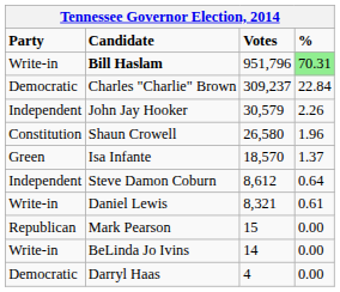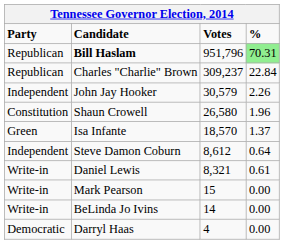 <table class="wikitable">
 <tr>
 <th colspan="4"><a href='#'>Tennessee Governor Election, 2014</a></th>
 </tr>
 <tr>
 <td><strong>Party</strong></td>
 <td><strong>Candidate</strong></td>
 <td><strong>Votes</strong></td>
 <td><strong>%</strong></td>
 </tr>
 <tr>
-<td>Write-in</td>
+<td>Republican</td>
 <td><strong>Bill Haslam</strong></td>
 <td>951,796</td>
 <td style="background: lightgreen;">70.31</td>
 </tr>
 <tr>
-<td>Democratic</td>
+<td>Republican</td>
 <td>Charles "Charlie" Brown</td>
 <td>309,237</td>
 <td>22.84</td>
 </tr>
 <tr>
 <td>Independent</td>
 <td>John Jay Hooker</td>
 <td>30,579</td>
 <td>2.26</td>
 </tr>
 <tr>
 <td>Constitution</td>
 <td>Shaun Crowell</td>
 <td>26,580</td>
 <td>1.96</td>
 </tr>
 <tr>
 <td>Green</td>
 <td>Isa Infante</td>
 <td>18,570</td>
 <td>1.37</td>
 </tr>
 <tr>
 <td>Independent</td>
 <td>Steve Damon Coburn</td>
 <td>8,612</td>
 <td>0.64</td>
 </tr>
 <tr>
 <td>Write-in</td>
 <td>Daniel Lewis</td>
 <td>8,321</td>
 <td>0.61</td>
 </tr>
 <tr>
-<td>Republican</td>
+<td>Write-in</td>
 <td>Mark Pearson</td>
 <td>15</td>
 <td>0.00</td>
 </tr>
 <tr>
 <td>Write-in</td>
 <td>BeLinda Jo Ivins</td>
 <td>14</td>
 <td>0.00</td>
 </tr>
 <tr>
 <td>Democratic</td>
 <td>Darryl Haas</td>
 <td>4</td>
 <td>0.00</td>
 </tr>
 </table>
